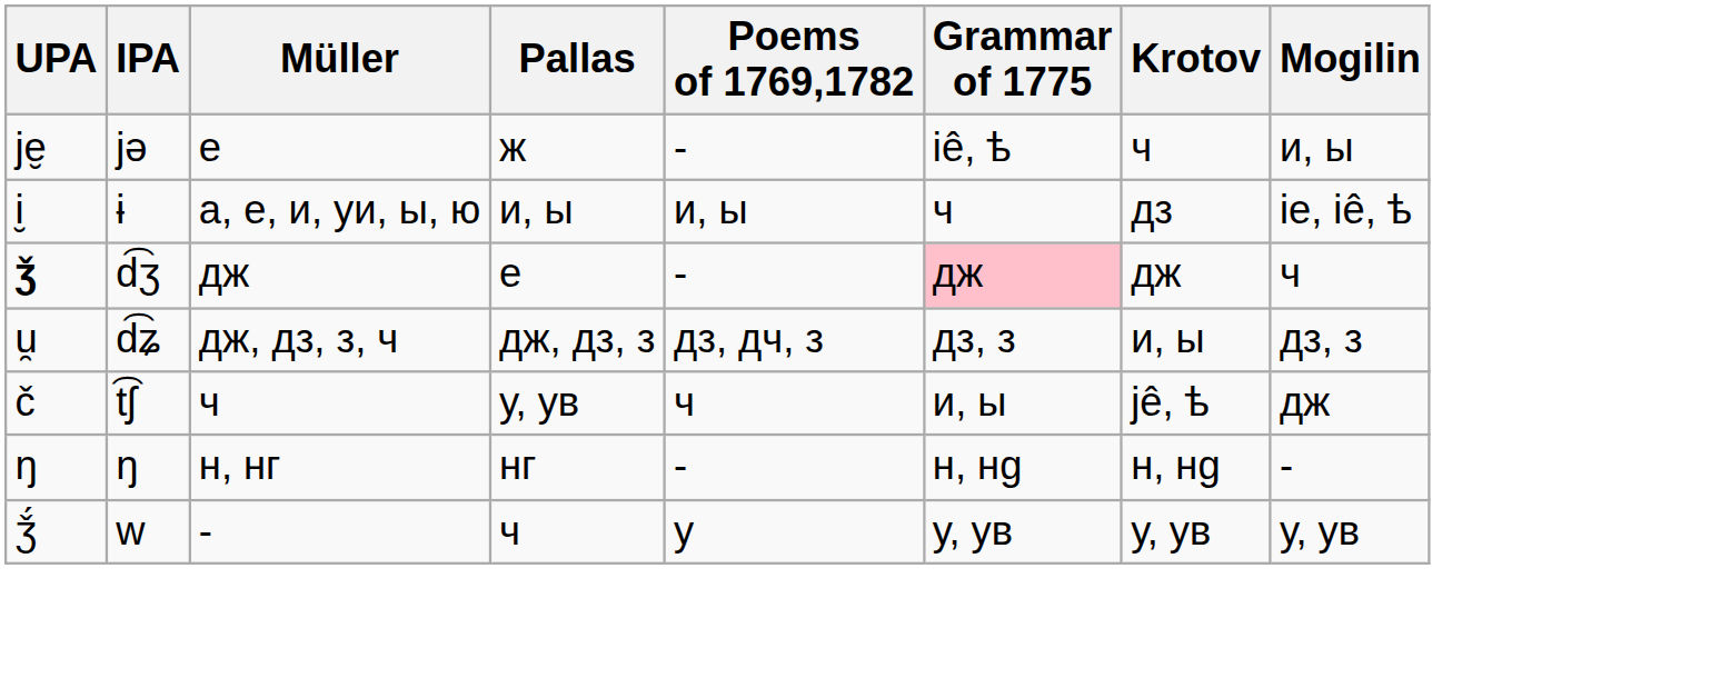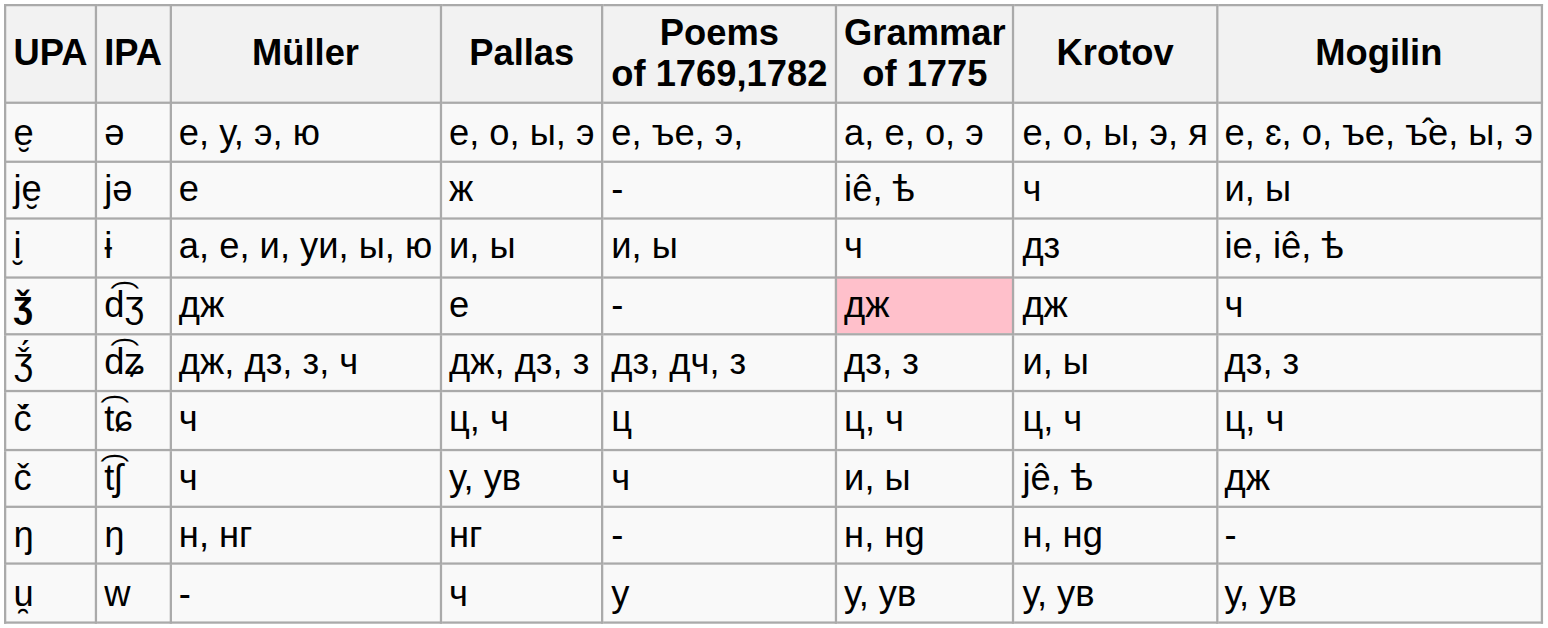 <table class="wikitable">
 <tr>
 <th>UPA</th>
 <th>IPA</th>
 <th>Müller</th>
 <th>Pallas</th>
 <th>Poems<br>of 1769,1782</th>
 <th>Grammar<br>of 1775</th>
 <th>Krotov</th>
 <th>Mogilin</th>
+</tr>
+<tr>
+<td>e̮</td>
+<td>ə</td>
+<td>е, у, э, ю</td>
+<td>е, о, ы, э</td>
+<td>е, ъе, э,</td>
+<td>а, е, о, э</td>
+<td>е, о, ы, э, я</td>
+<td>е, ɛ, о, ъе, ъ̂е, ы, э</td>
 </tr>
 <tr>
 <td>je̮</td>
 <td>jə</td>
 <td>е</td>
 <td>ж</td>
 <td>-</td>
 <td>іê, ѣ</td>
 <td>ч</td>
 <td>и, ы</td>
 </tr>
 <tr>
 <td>i̮</td>
 <td>ɨ</td>
 <td>а, е, и, уи, ы, ю</td>
 <td>и, ы</td>
 <td>и, ы</td>
 <td>ч</td>
 <td>дз</td>
 <td>іе, іê, ѣ</td>
 </tr>
 <tr>
 <td><strong>ǯ</strong></td>
 <td>d͡ʒ</td>
 <td>дж</td>
 <td>е</td>
 <td>-</td>
 <td style="background: pink;">дж</td>
 <td>дж</td>
 <td>ч</td>
 </tr>
 <tr>
-<td>u̯</td>
+<td>ǯ́</td>
 <td>d͡ʑ</td>
 <td>дж, дз, з, ч</td>
 <td>дж, дз, з</td>
 <td>дз, дч, з</td>
 <td>дз, з</td>
 <td>и, ы</td>
 <td>дз, з</td>
+</tr>
+<tr>
+<td>č́</td>
+<td>t͡ɕ</td>
+<td>ч</td>
+<td>ц, ч</td>
+<td>ц</td>
+<td>ц, ч</td>
+<td>ц, ч</td>
+<td>ц, ч</td>
 </tr>
 <tr>
 <td>č</td>
 <td>t͡ʃ</td>
 <td>ч</td>
 <td>у, ув</td>
 <td>ч</td>
 <td>и, ы</td>
 <td>jê, ѣ</td>
 <td>дж</td>
 </tr>
 <tr>
 <td>ŋ</td>
 <td>ŋ</td>
 <td>н, нг</td>
 <td>нг</td>
 <td>-</td>
 <td>н, нg</td>
 <td>н, нg</td>
 <td>-</td>
 </tr>
 <tr>
-<td>ǯ́</td>
+<td>u̯</td>
 <td>w</td>
 <td>-</td>
 <td>ч</td>
 <td>у</td>
 <td>у, ув</td>
 <td>у, ув</td>
 <td>у, ув</td>
 </tr>
 </table>
